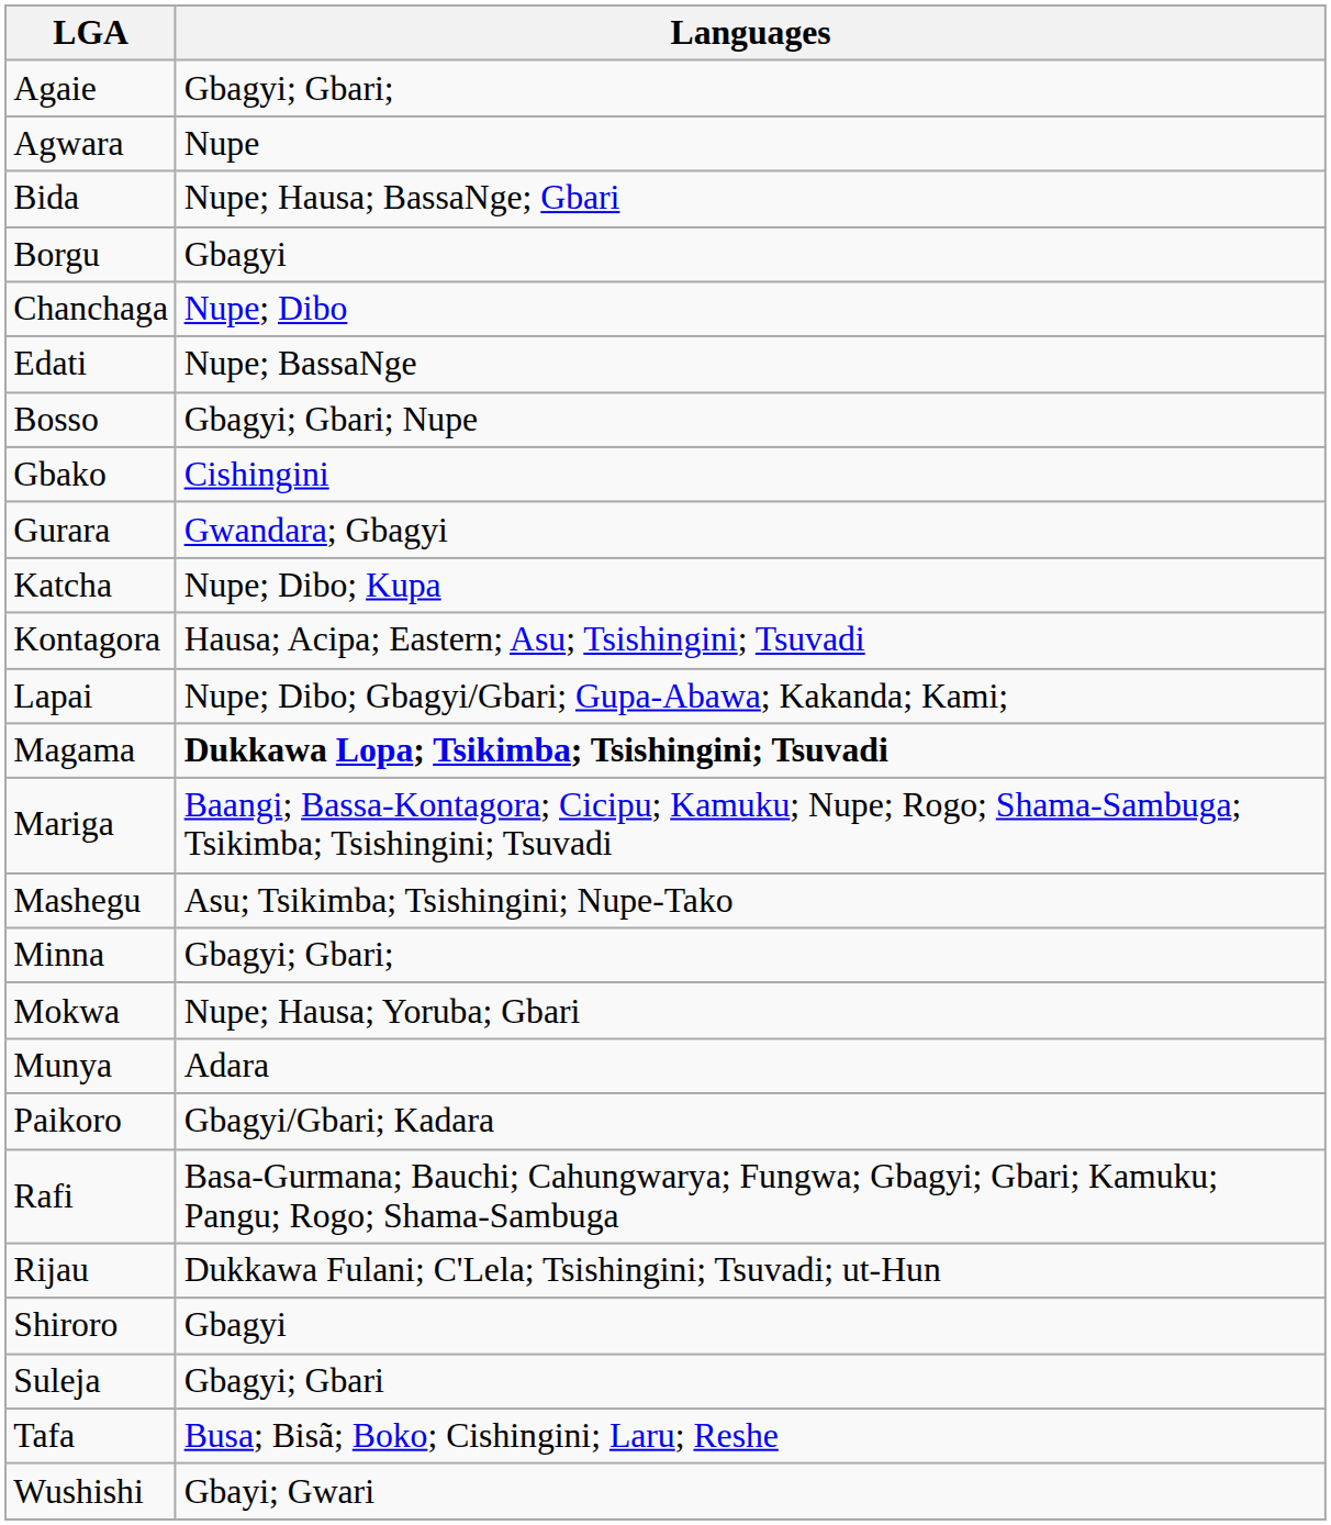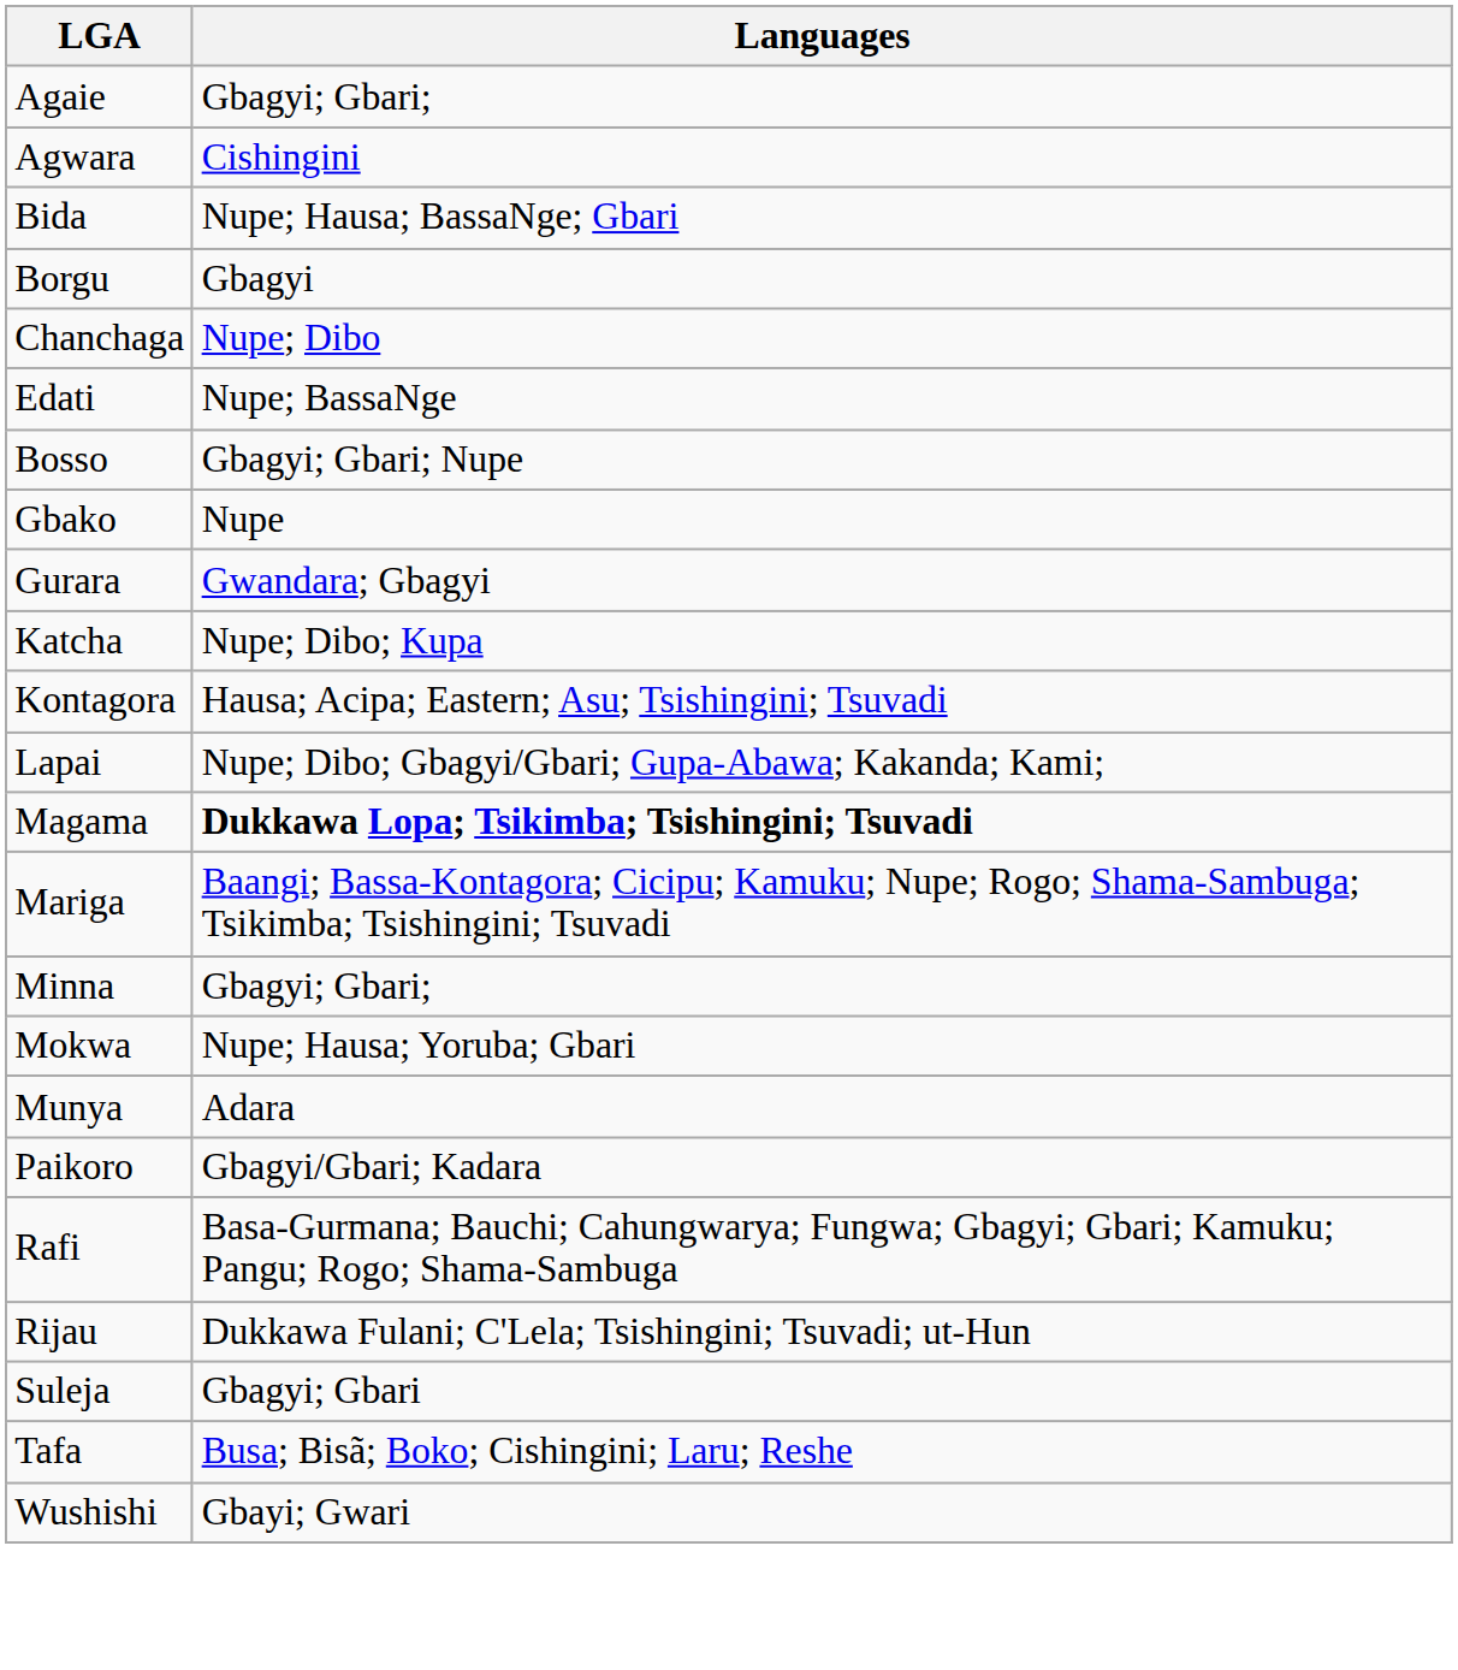 <table class="wikitable">
 <tr>
 <th>LGA</th>
 <th>Languages</th>
 </tr>
 <tr>
 <td>Agaie</td>
 <td>Gbagyi; Gbari;</td>
 </tr>
 <tr>
 <td>Agwara</td>
-<td>Nupe</td>
+<td><a href='#'>Cishingini</a></td>
 </tr>
 <tr>
 <td>Bida</td>
 <td>Nupe; Hausa; BassaNge; <a href='#'>Gbari</a></td>
 </tr>
 <tr>
 <td>Borgu</td>
 <td>Gbagyi</td>
 </tr>
 <tr>
 <td>Chanchaga</td>
 <td><a href='#'>Nupe</a>; <a href='#'>Dibo</a></td>
 </tr>
 <tr>
 <td>Edati</td>
 <td>Nupe; BassaNge</td>
 </tr>
 <tr>
 <td>Bosso</td>
 <td>Gbagyi; Gbari; Nupe</td>
 </tr>
 <tr>
 <td>Gbako</td>
-<td><a href='#'>Cishingini</a></td>
+<td>Nupe</td>
 </tr>
 <tr>
 <td>Gurara</td>
 <td><a href='#'>Gwandara</a>; Gbagyi</td>
 </tr>
 <tr>
 <td>Katcha</td>
 <td>Nupe; Dibo; <a href='#'>Kupa</a></td>
 </tr>
 <tr>
 <td>Kontagora</td>
 <td>Hausa; Acipa; Eastern; <a href='#'>Asu</a>; <a href='#'>Tsishingini</a>; <a href='#'>Tsuvadi</a></td>
 </tr>
 <tr>
 <td>Lapai</td>
 <td>Nupe; Dibo; Gbagyi/Gbari; <a href='#'>Gupa-Abawa</a>; Kakanda; Kami;</td>
 </tr>
 <tr>
 <td>Magama</td>
 <td><strong>Dukkawa <a href='#'>Lopa</a>; <a href='#'>Tsikimba</a>; Tsishingini; Tsuvadi</strong></td>
 </tr>
 <tr>
 <td>Mariga</td>
 <td><a href='#'>Baangi</a>; <a href='#'>Bassa-Kontagora</a>; <a href='#'>Cicipu</a>; <a href='#'>Kamuku</a>; Nupe; Rogo; <a href='#'>Shama-Sambuga</a>; Tsikimba; Tsishingini; Tsuvadi</td>
 </tr>
 <tr>
-<td>Mashegu</td>
-<td>Asu; Tsikimba; Tsishingini; Nupe-Tako</td>
-</tr>
-<tr>
 <td>Minna</td>
 <td>Gbagyi; Gbari;</td>
 </tr>
 <tr>
 <td>Mokwa</td>
 <td>Nupe; Hausa; Yoruba; Gbari</td>
 </tr>
 <tr>
 <td>Munya</td>
 <td>Adara</td>
 </tr>
 <tr>
 <td>Paikoro</td>
 <td>Gbagyi/Gbari; Kadara</td>
 </tr>
 <tr>
 <td>Rafi</td>
 <td>Basa-Gurmana; Bauchi; Cahungwarya; Fungwa; Gbagyi; Gbari; Kamuku; Pangu; Rogo; Shama-Sambuga</td>
 </tr>
 <tr>
 <td>Rijau</td>
 <td>Dukkawa Fulani; C'Lela; Tsishingini; Tsuvadi; ut-Hun</td>
 </tr>
 <tr>
-<td>Shiroro</td>
-<td>Gbagyi</td>
-</tr>
-<tr>
 <td>Suleja</td>
 <td>Gbagyi; Gbari</td>
 </tr>
 <tr>
 <td>Tafa</td>
 <td><a href='#'>Busa</a>; Bisã; <a href='#'>Boko</a>; Cishingini; <a href='#'>Laru</a>; <a href='#'>Reshe</a></td>
 </tr>
 <tr>
 <td>Wushishi</td>
 <td>Gbayi; Gwari</td>
 </tr>
 <tr>
 </tr>
 </table>
